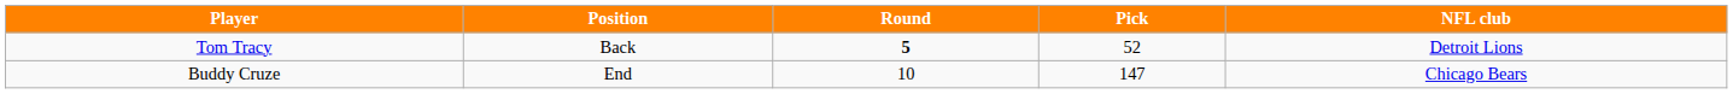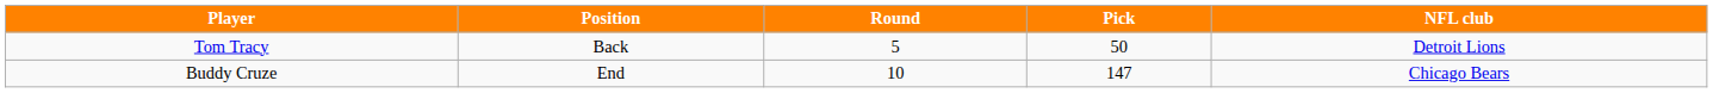 <table class="wikitable" width="80%">
 <tr align="center"  style="background:#FF8200;color:#FFFFFF;">
 <td><strong>Player</strong></td>
 <td><strong>Position</strong></td>
 <td><strong>Round</strong></td>
 <td><strong>Pick</strong></td>
 <td><strong>NFL club</strong></td>
 </tr>
 <tr align="center" bgcolor="">
 <td><a href='#'>Tom Tracy</a></td>
 <td>Back</td>
-<td><strong>5</strong></td>
-<td>52</td>
+<td>5</td>
+<td>50</td>
 <td><a href='#'>Detroit Lions</a></td>
 </tr>
 <tr align="center" bgcolor="">
 <td>Buddy Cruze</td>
 <td>End</td>
 <td>10</td>
 <td>147</td>
 <td><a href='#'>Chicago Bears</a></td>
 </tr>
 </table>
